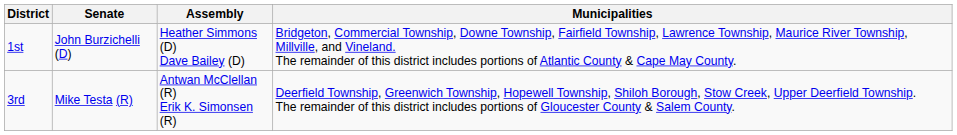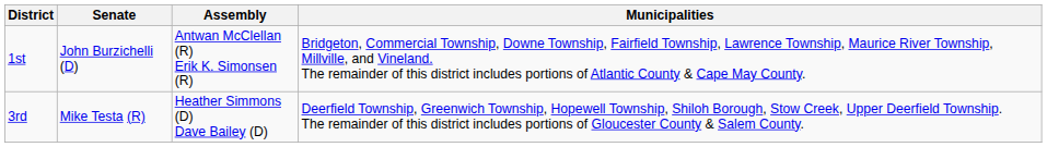 <table class="wikitable">
 <tr>
 <th>District</th>
 <th>Senate</th>
 <th>Assembly</th>
 <th>Municipalities</th>
 </tr>
 <tr>
 <td><a href='#'>1st</a></td>
 <td><a href='#'>John Burzichelli</a> (<a href='#'>D</a>)</td>
-<td><a href='#'>Heather Simmons</a> (D)<br><a href='#'>Dave Bailey</a> (D)</td>
+<td><a href='#'>Antwan McClellan</a> (R)<br><a href='#'>Erik K. Simonsen</a> (R)</td>
 <td><a href='#'>Bridgeton</a>, <a href='#'>Commercial Township</a>, <a href='#'>Downe Township</a>, <a href='#'>Fairfield Township</a>, <a href='#'>Lawrence Township</a>, <a href='#'>Maurice River Township</a>, <a href='#'>Millville</a>, and <a href='#'>Vineland.</a><br>The remainder of this district includes portions of <a href='#'>Atlantic County</a> & <a href='#'>Cape May County</a>.</td>
 </tr>
 <tr>
 <td><a href='#'>3rd</a></td>
 <td><a href='#'>Mike Testa</a> <a href='#'>(R)</a></td>
-<td><a href='#'>Antwan McClellan</a> (R)<br><a href='#'>Erik K. Simonsen</a> (R)</td>
+<td><a href='#'>Heather Simmons</a> (D)<br><a href='#'>Dave Bailey</a> (D)</td>
 <td><a href='#'>Deerfield Township</a>, <a href='#'>Greenwich Township</a>, <a href='#'>Hopewell Township</a>, <a href='#'>Shiloh Borough</a>, <a href='#'>Stow Creek</a>, <a href='#'>Upper Deerfield Township</a>.<br>The remainder of this district includes portions of <a href='#'>Gloucester County</a> & <a href='#'>Salem County</a>.</td>
 </tr>
 </table>
